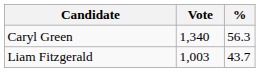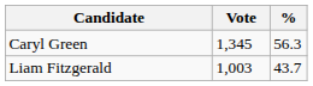 <table class="wikitable">
 <tr>
 <th bgcolor="#DDDDFF" width="200px">Candidate</th>
 <th bgcolor="#DDDDFF" width="50px">Vote</th>
 <th bgcolor="#DDDDFF" width="30px">%</th>
 </tr>
 <tr>
 <td>Caryl Green</td>
-<td>1,340</td>
+<td>1,345</td>
 <td>56.3</td>
 </tr>
 <tr>
 <td>Liam Fitzgerald</td>
 <td>1,003</td>
 <td>43.7</td>
 </tr>
 </table>
